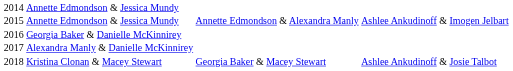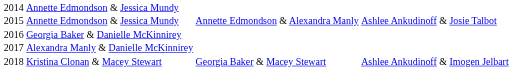 <table>
 <tr>
 <td>2014</td>
 <td><a href='#'>Annette Edmondson</a> & <a href='#'>Jessica Mundy</a></td>
 <td></td>
 </tr>
 <tr>
 <td>2015</td>
 <td><a href='#'>Annette Edmondson</a> & <a href='#'>Jessica Mundy</a></td>
 <td><a href='#'>Annette Edmondson</a> & <a href='#'>Alexandra Manly</a></td>
-<td><a href='#'>Ashlee Ankudinoff</a> & <a href='#'>Imogen Jelbart</a></td>
+<td><a href='#'>Ashlee Ankudinoff</a> & <a href='#'>Josie Talbot</a></td>
 </tr>
 <tr>
 <td>2016</td>
 <td><a href='#'>Georgia Baker</a> & <a href='#'>Danielle McKinnirey</a></td>
 <td></td>
 <td></td>
 </tr>
 <tr>
 <td>2017</td>
 <td><a href='#'>Alexandra Manly</a> & <a href='#'>Danielle McKinnirey</a></td>
 </tr>
 <tr>
 <td>2018</td>
 <td><a href='#'>Kristina Clonan</a> & <a href='#'>Macey Stewart</a></td>
 <td><a href='#'>Georgia Baker</a> & <a href='#'>Macey Stewart</a></td>
-<td><a href='#'>Ashlee Ankudinoff</a> & <a href='#'>Josie Talbot</a></td>
+<td><a href='#'>Ashlee Ankudinoff</a> & <a href='#'>Imogen Jelbart</a></td>
 </tr>
 <tr>
 </tr>
 </table>
